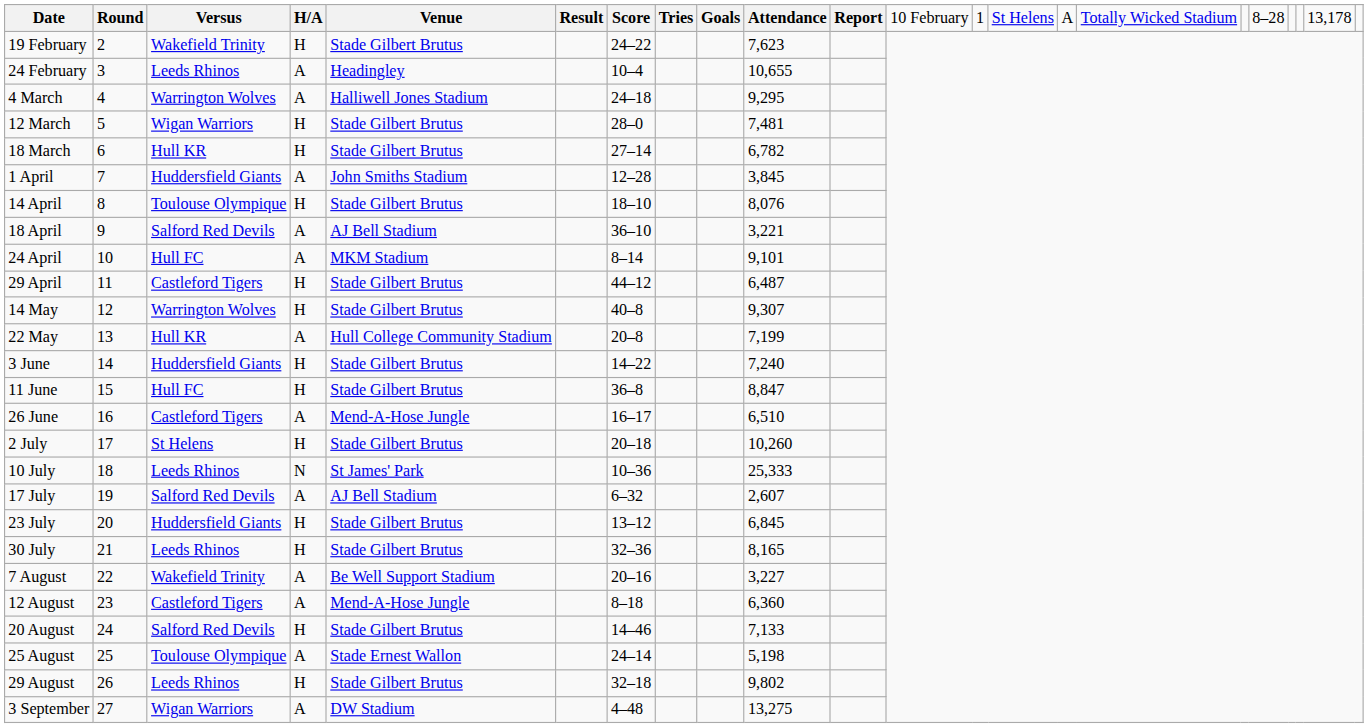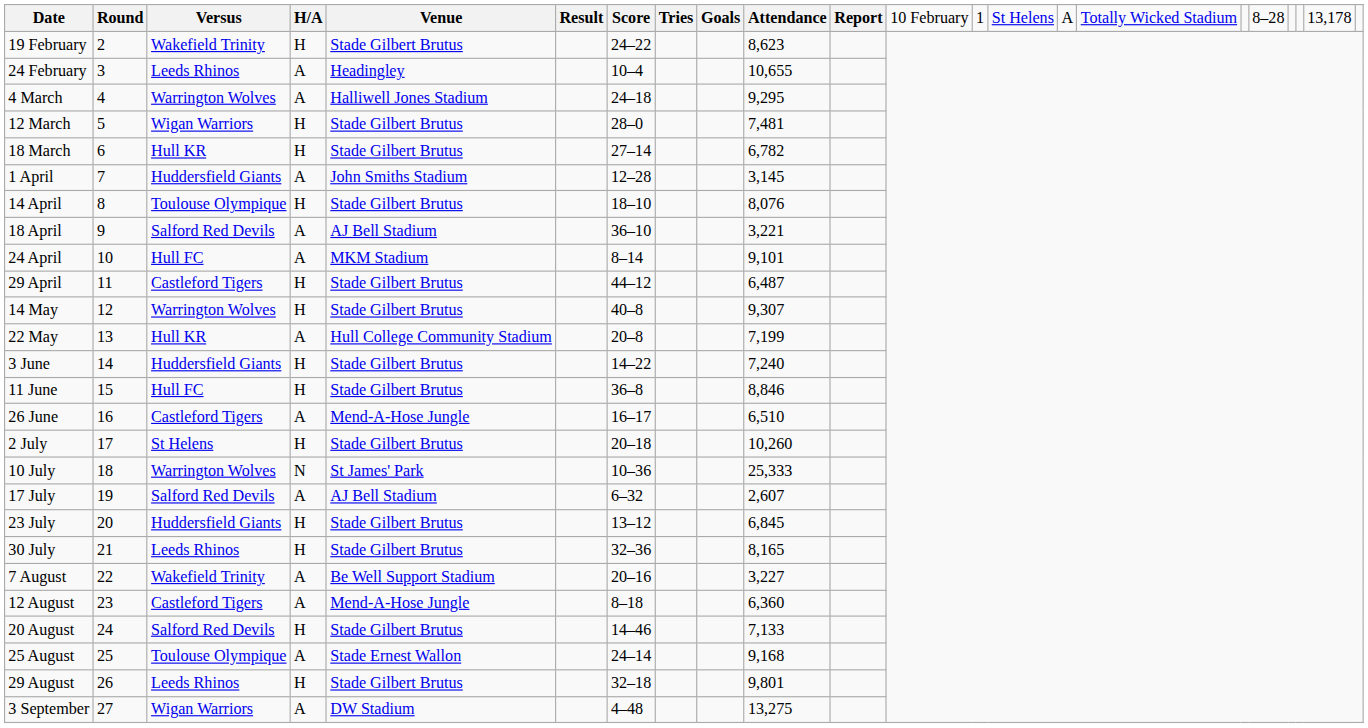 <table class="wikitable defaultleft col2center col4center col7center col10right" style="font-size:90%;">
 <tr>
 <th>Date</th>
 <th>Round</th>
 <th>Versus</th>
 <th>H/A</th>
 <th>Venue</th>
 <th>Result</th>
 <th>Score</th>
 <th>Tries</th>
 <th>Goals</th>
 <th>Attendance</th>
 <th>Report</th>
 <td>10 February</td>
 <td>1</td>
 <td> <a href='#'>St Helens</a></td>
 <td>A</td>
 <td><a href='#'>Totally Wicked Stadium</a></td>
 <td></td>
 <td>8–28</td>
 <td></td>
 <td></td>
 <td>13,178</td>
 <td></td>
 </tr>
 <tr>
 <td>19 February</td>
 <td>2</td>
 <td> <a href='#'>Wakefield Trinity</a></td>
 <td>H</td>
 <td><a href='#'>Stade Gilbert Brutus</a></td>
 <td></td>
 <td>24–22</td>
 <td></td>
 <td></td>
-<td>7,623</td>
+<td>8,623</td>
 <td></td>
 </tr>
 <tr>
 <td>24 February</td>
 <td>3</td>
 <td> <a href='#'>Leeds Rhinos</a></td>
 <td>A</td>
 <td><a href='#'>Headingley</a></td>
 <td></td>
 <td>10–4</td>
 <td></td>
 <td></td>
 <td>10,655</td>
 <td></td>
 </tr>
 <tr>
 <td>4 March</td>
 <td>4</td>
 <td> <a href='#'>Warrington Wolves</a></td>
 <td>A</td>
 <td><a href='#'>Halliwell Jones Stadium</a></td>
 <td></td>
 <td>24–18</td>
 <td></td>
 <td></td>
 <td>9,295</td>
 <td></td>
 </tr>
 <tr>
 <td>12 March</td>
 <td>5</td>
 <td> <a href='#'>Wigan Warriors</a></td>
 <td>H</td>
 <td><a href='#'>Stade Gilbert Brutus</a></td>
 <td></td>
 <td>28–0</td>
 <td></td>
 <td></td>
 <td>7,481</td>
 <td></td>
 </tr>
 <tr>
 <td>18 March</td>
 <td>6</td>
 <td> <a href='#'>Hull KR</a></td>
 <td>H</td>
 <td><a href='#'>Stade Gilbert Brutus</a></td>
 <td></td>
 <td>27–14</td>
 <td></td>
 <td></td>
 <td>6,782</td>
 <td></td>
 </tr>
 <tr>
 <td>1 April</td>
 <td>7</td>
 <td> <a href='#'>Huddersfield Giants</a></td>
 <td>A</td>
 <td><a href='#'>John Smiths Stadium</a></td>
 <td></td>
 <td>12–28</td>
 <td></td>
 <td></td>
-<td>3,845</td>
+<td>3,145</td>
 <td></td>
 </tr>
 <tr>
 <td>14 April</td>
 <td>8</td>
 <td> <a href='#'>Toulouse Olympique</a></td>
 <td>H</td>
 <td><a href='#'>Stade Gilbert Brutus</a></td>
 <td></td>
 <td>18–10</td>
 <td></td>
 <td></td>
 <td>8,076</td>
 <td></td>
 </tr>
 <tr>
 <td>18 April</td>
 <td>9</td>
 <td> <a href='#'>Salford Red Devils</a></td>
 <td>A</td>
 <td><a href='#'>AJ Bell Stadium</a></td>
 <td></td>
 <td>36–10</td>
 <td></td>
 <td></td>
 <td>3,221</td>
 <td></td>
 </tr>
 <tr>
 <td>24 April</td>
 <td>10</td>
 <td> <a href='#'>Hull FC</a></td>
 <td>A</td>
 <td><a href='#'>MKM Stadium</a></td>
 <td></td>
 <td>8–14</td>
 <td></td>
 <td></td>
 <td>9,101</td>
 <td></td>
 </tr>
 <tr>
 <td>29 April</td>
 <td>11</td>
 <td> <a href='#'>Castleford Tigers</a></td>
 <td>H</td>
 <td><a href='#'>Stade Gilbert Brutus</a></td>
 <td></td>
 <td>44–12</td>
 <td></td>
 <td></td>
 <td>6,487</td>
 <td></td>
 </tr>
 <tr>
 <td>14 May</td>
 <td>12</td>
 <td> <a href='#'>Warrington Wolves</a></td>
 <td>H</td>
 <td><a href='#'>Stade Gilbert Brutus</a></td>
 <td></td>
 <td>40–8</td>
 <td></td>
 <td></td>
 <td>9,307</td>
 <td></td>
 </tr>
 <tr>
 <td>22 May</td>
 <td>13</td>
 <td> <a href='#'>Hull KR</a></td>
 <td>A</td>
 <td><a href='#'>Hull College Community Stadium</a></td>
 <td></td>
 <td>20–8</td>
 <td></td>
 <td></td>
 <td>7,199</td>
 <td></td>
 </tr>
 <tr>
 <td>3 June</td>
 <td>14</td>
 <td> <a href='#'>Huddersfield Giants</a></td>
 <td>H</td>
 <td><a href='#'>Stade Gilbert Brutus</a></td>
 <td></td>
 <td>14–22</td>
 <td></td>
 <td></td>
 <td>7,240</td>
 <td></td>
 </tr>
 <tr>
 <td>11 June</td>
 <td>15</td>
 <td> <a href='#'>Hull FC</a></td>
 <td>H</td>
 <td><a href='#'>Stade Gilbert Brutus</a></td>
 <td></td>
 <td>36–8</td>
 <td></td>
 <td></td>
-<td>8,847</td>
+<td>8,846</td>
 <td></td>
 </tr>
 <tr>
 <td>26 June</td>
 <td>16</td>
 <td> <a href='#'>Castleford Tigers</a></td>
 <td>A</td>
 <td><a href='#'>Mend-A-Hose Jungle</a></td>
 <td></td>
 <td>16–17</td>
 <td></td>
 <td></td>
 <td>6,510</td>
 <td></td>
 </tr>
 <tr>
 <td>2 July</td>
 <td>17</td>
 <td> <a href='#'>St Helens</a></td>
 <td>H</td>
 <td><a href='#'>Stade Gilbert Brutus</a></td>
 <td></td>
 <td>20–18</td>
 <td></td>
 <td></td>
 <td>10,260</td>
 <td></td>
 </tr>
 <tr>
 <td>10 July</td>
 <td>18</td>
-<td> <a href='#'>Leeds Rhinos</a></td>
+<td> <a href='#'>Warrington Wolves</a></td>
 <td>N</td>
 <td><a href='#'>St James' Park</a></td>
 <td></td>
 <td>10–36</td>
 <td></td>
 <td></td>
 <td>25,333</td>
 <td></td>
 </tr>
 <tr>
 <td>17 July</td>
 <td>19</td>
 <td> <a href='#'>Salford Red Devils</a></td>
 <td>A</td>
 <td><a href='#'>AJ Bell Stadium</a></td>
 <td></td>
 <td>6–32</td>
 <td></td>
 <td></td>
 <td>2,607</td>
 <td></td>
 </tr>
 <tr>
 <td>23 July</td>
 <td>20</td>
 <td> <a href='#'>Huddersfield Giants</a></td>
 <td>H</td>
 <td><a href='#'>Stade Gilbert Brutus</a></td>
 <td></td>
 <td>13–12</td>
 <td></td>
 <td></td>
 <td>6,845</td>
 <td></td>
 </tr>
 <tr>
 <td>30 July</td>
 <td>21</td>
 <td> <a href='#'>Leeds Rhinos</a></td>
 <td>H</td>
 <td><a href='#'>Stade Gilbert Brutus</a></td>
 <td></td>
 <td>32–36</td>
 <td></td>
 <td></td>
 <td>8,165</td>
 <td></td>
 </tr>
 <tr>
 <td>7 August</td>
 <td>22</td>
 <td> <a href='#'>Wakefield Trinity</a></td>
 <td>A</td>
 <td><a href='#'>Be Well Support Stadium</a></td>
 <td></td>
 <td>20–16</td>
 <td></td>
 <td></td>
 <td>3,227</td>
 <td></td>
 </tr>
 <tr>
 <td>12 August</td>
 <td>23</td>
 <td> <a href='#'>Castleford Tigers</a></td>
 <td>A</td>
 <td><a href='#'>Mend-A-Hose Jungle</a></td>
 <td></td>
 <td>8–18</td>
 <td></td>
 <td></td>
 <td>6,360</td>
 <td></td>
 </tr>
 <tr>
 <td>20 August</td>
 <td>24</td>
 <td> <a href='#'>Salford Red Devils</a></td>
 <td>H</td>
 <td><a href='#'>Stade Gilbert Brutus</a></td>
 <td></td>
 <td>14–46</td>
 <td></td>
 <td></td>
 <td>7,133</td>
 <td></td>
 </tr>
 <tr>
 <td>25 August</td>
 <td>25</td>
 <td> <a href='#'>Toulouse Olympique</a></td>
 <td>A</td>
 <td><a href='#'>Stade Ernest Wallon</a></td>
 <td></td>
 <td>24–14</td>
 <td></td>
 <td></td>
-<td>5,198</td>
+<td>9,168</td>
 <td></td>
 </tr>
 <tr>
 <td>29 August</td>
 <td>26</td>
 <td> <a href='#'>Leeds Rhinos</a></td>
 <td>H</td>
 <td><a href='#'>Stade Gilbert Brutus</a></td>
 <td></td>
 <td>32–18</td>
 <td></td>
 <td></td>
-<td>9,802</td>
+<td>9,801</td>
 <td></td>
 </tr>
 <tr>
 <td>3 September</td>
 <td>27</td>
 <td> <a href='#'>Wigan Warriors</a></td>
 <td>A</td>
 <td><a href='#'>DW Stadium</a></td>
 <td></td>
 <td>4–48</td>
 <td></td>
 <td></td>
 <td>13,275</td>
 <td></td>
 </tr>
 </table>
